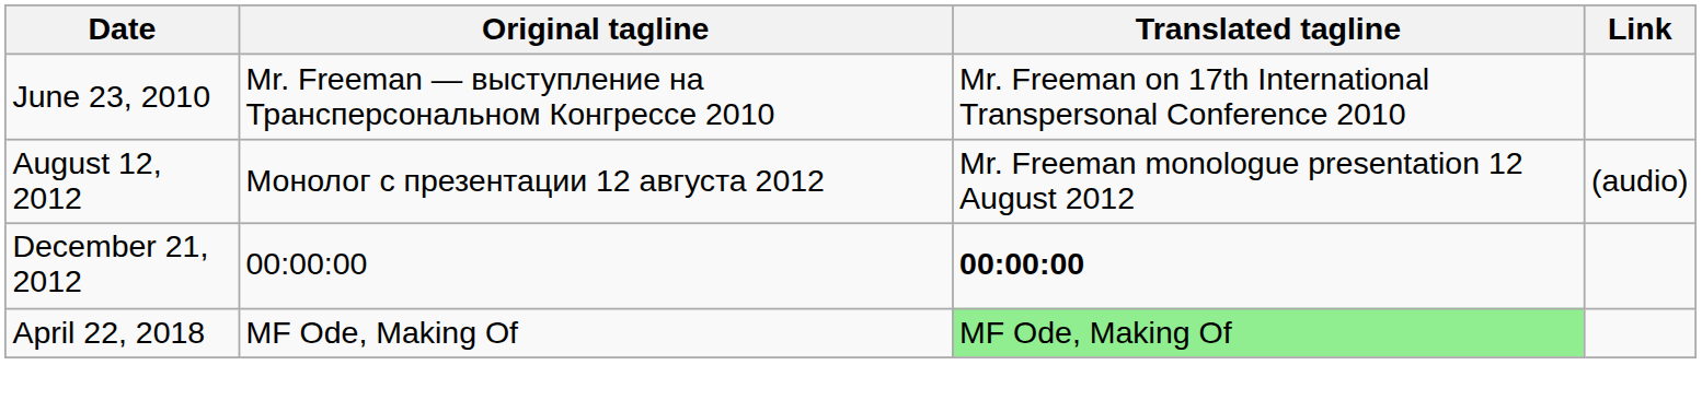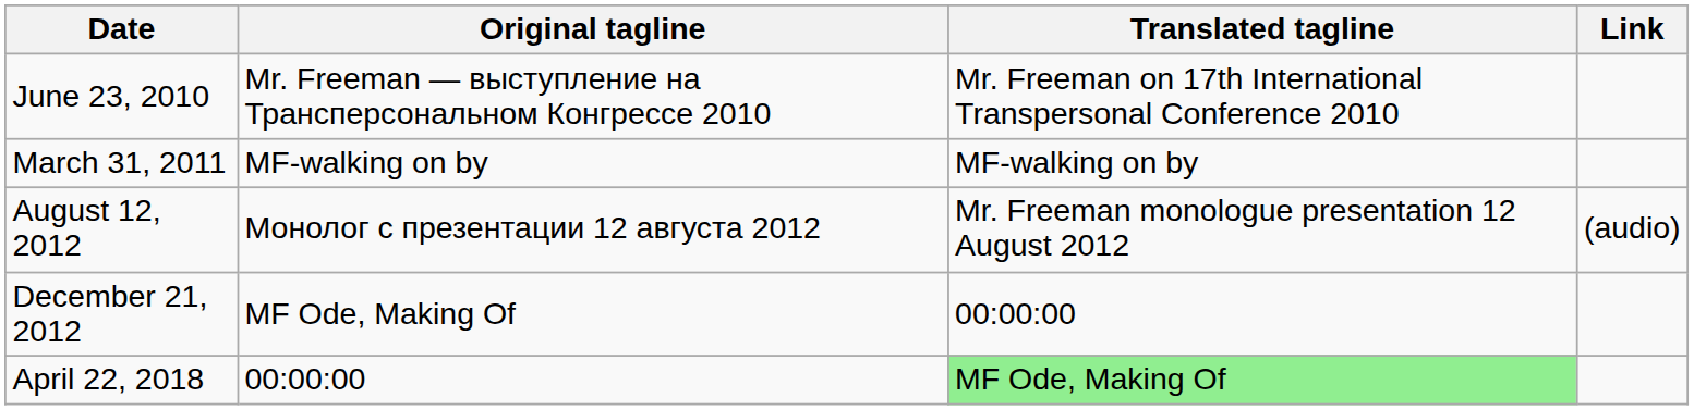 <table class = "wikitable sortable">
 <tr>
 <th>Date</th>
 <th>Original tagline </th>
 <th>Translated tagline</th>
 <th>Link</th>
 </tr>
 <tr>
 <td>June 23, 2010</td>
 <td>Mr. Freeman — выступление на Трансперсональном Конгрессе 2010</td>
 <td>Mr. Freeman on 17th International Transpersonal Conference 2010</td>
 <td></td>
 </tr>
 <tr>
+<td>March 31, 2011</td>
+<td>MF-walking on by</td>
+<td>MF-walking on by</td>
+<td></td>
+</tr>
+<tr>
 <td>August 12, 2012</td>
 <td>Монолог с презентации 12 августа 2012</td>
 <td>Mr. Freeman monologue presentation 12 August 2012</td>
 <td>(audio) </td>
 </tr>
 <tr>
 <td>December 21, 2012</td>
+<td>MF Ode, Making Of</td>
 <td>00:00:00</td>
-<td><strong>00:00:00</strong></td>
 <td></td>
 </tr>
 <tr>
 <td>April 22, 2018</td>
-<td>MF Ode, Making Of</td>
+<td>00:00:00</td>
 <td style="background: lightgreen;">MF Ode, Making Of</td>
 <td></td>
 </tr>
 </table>
